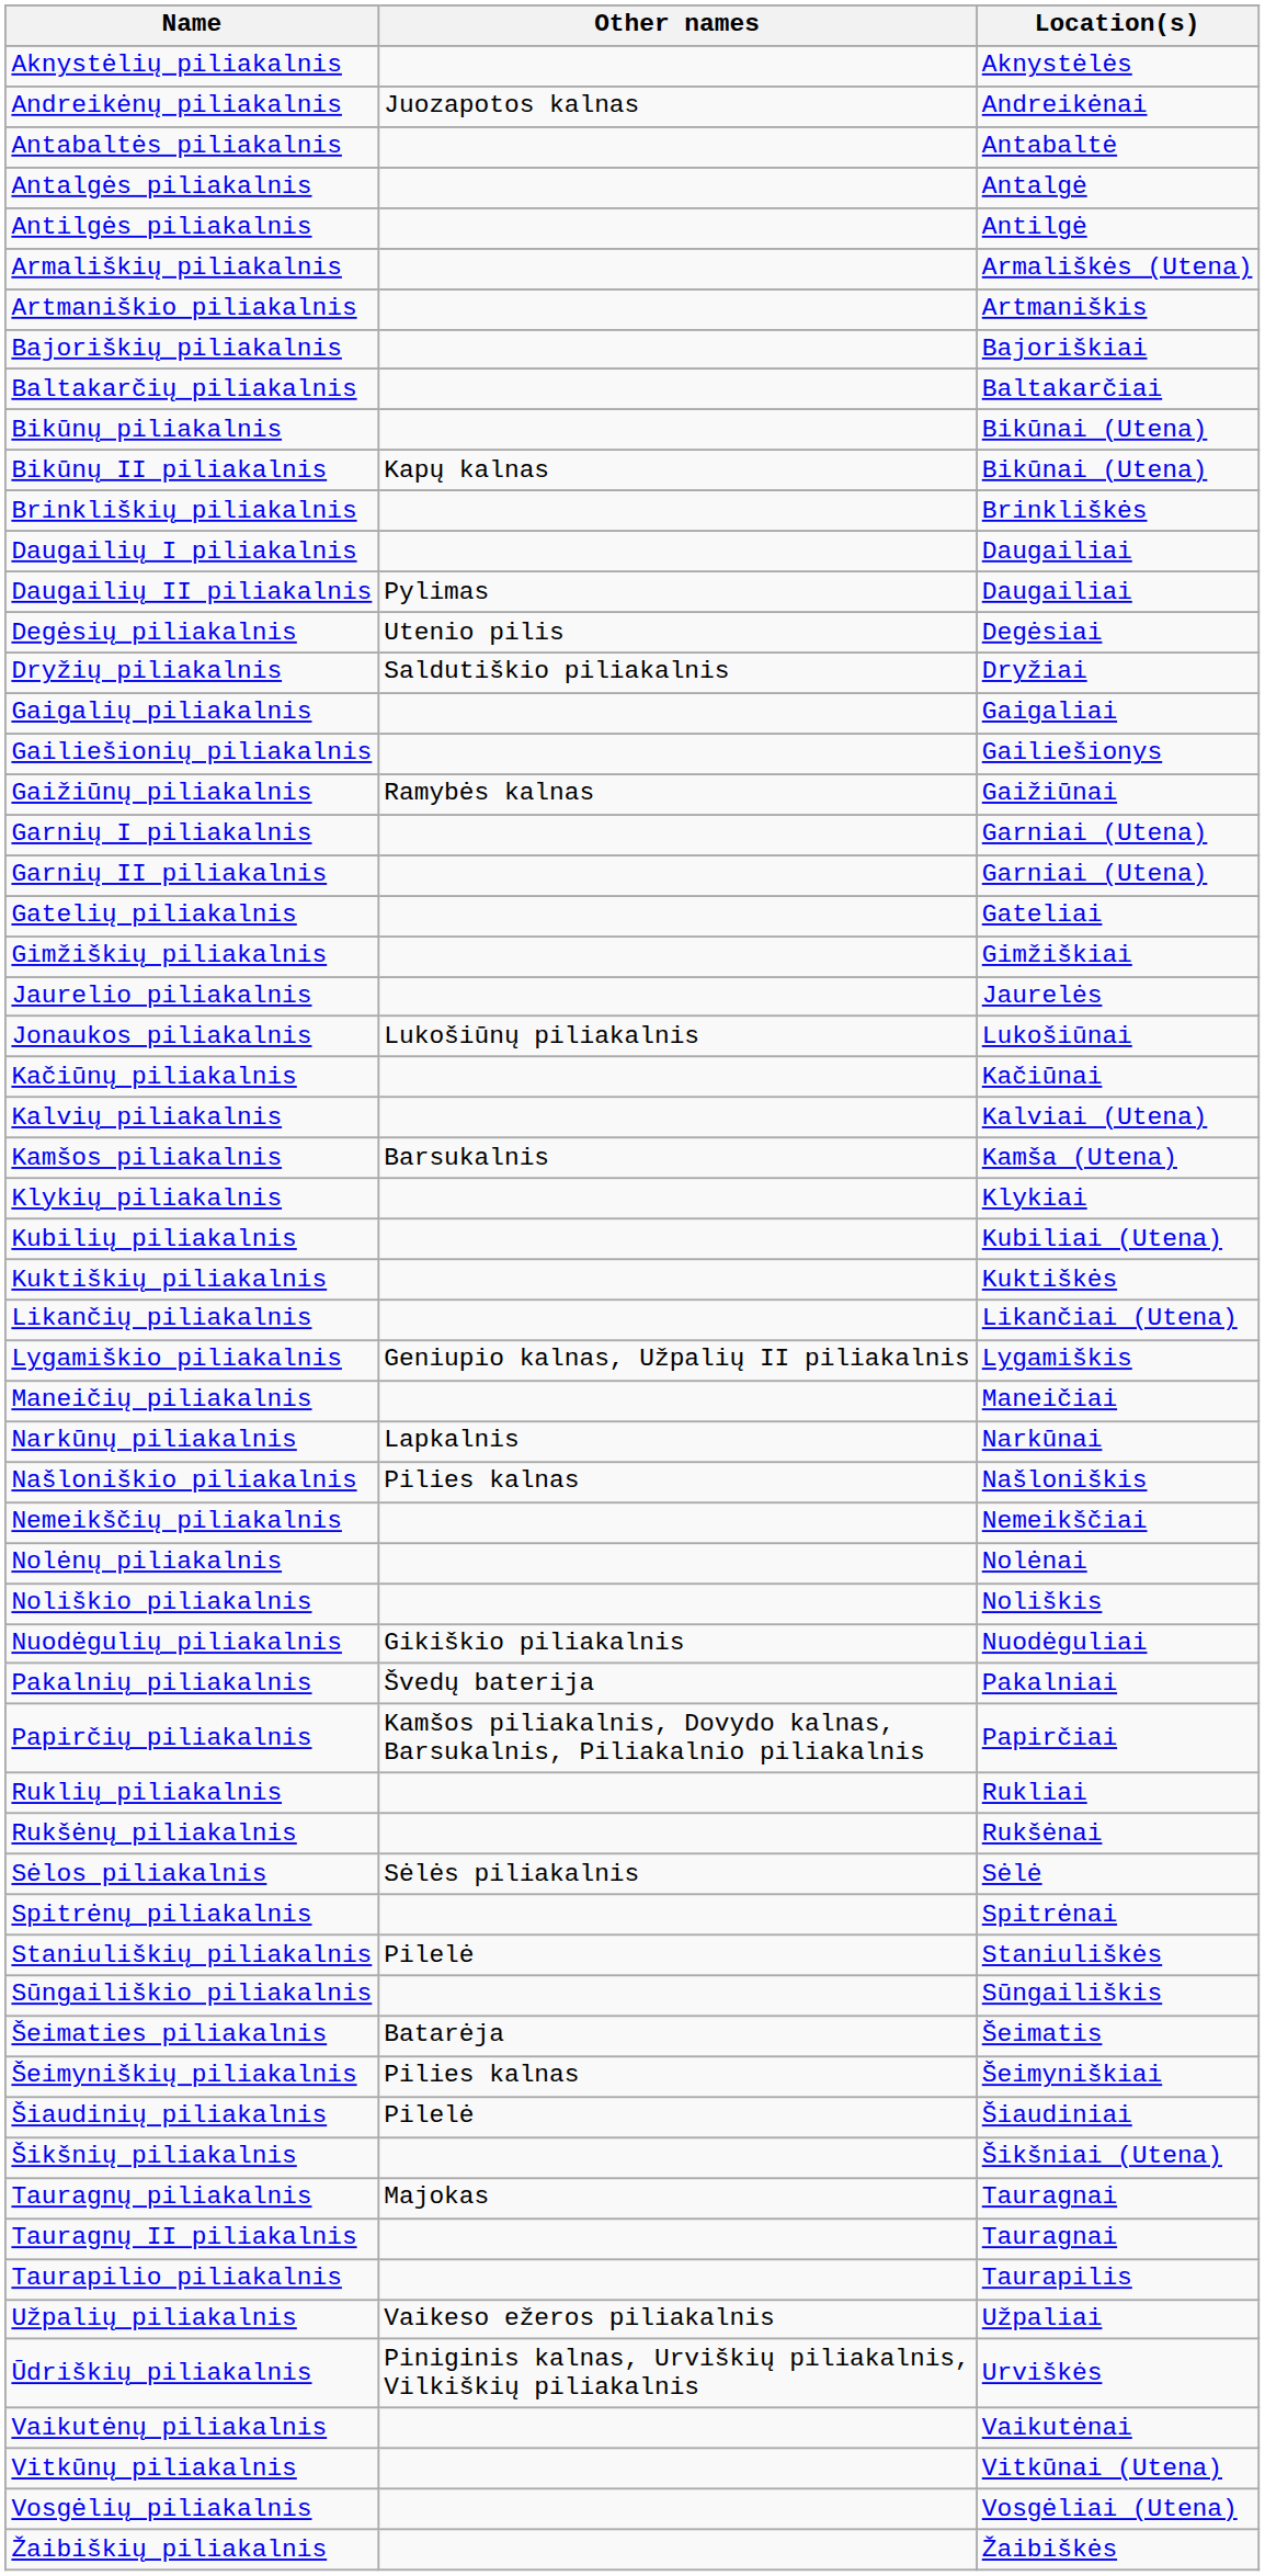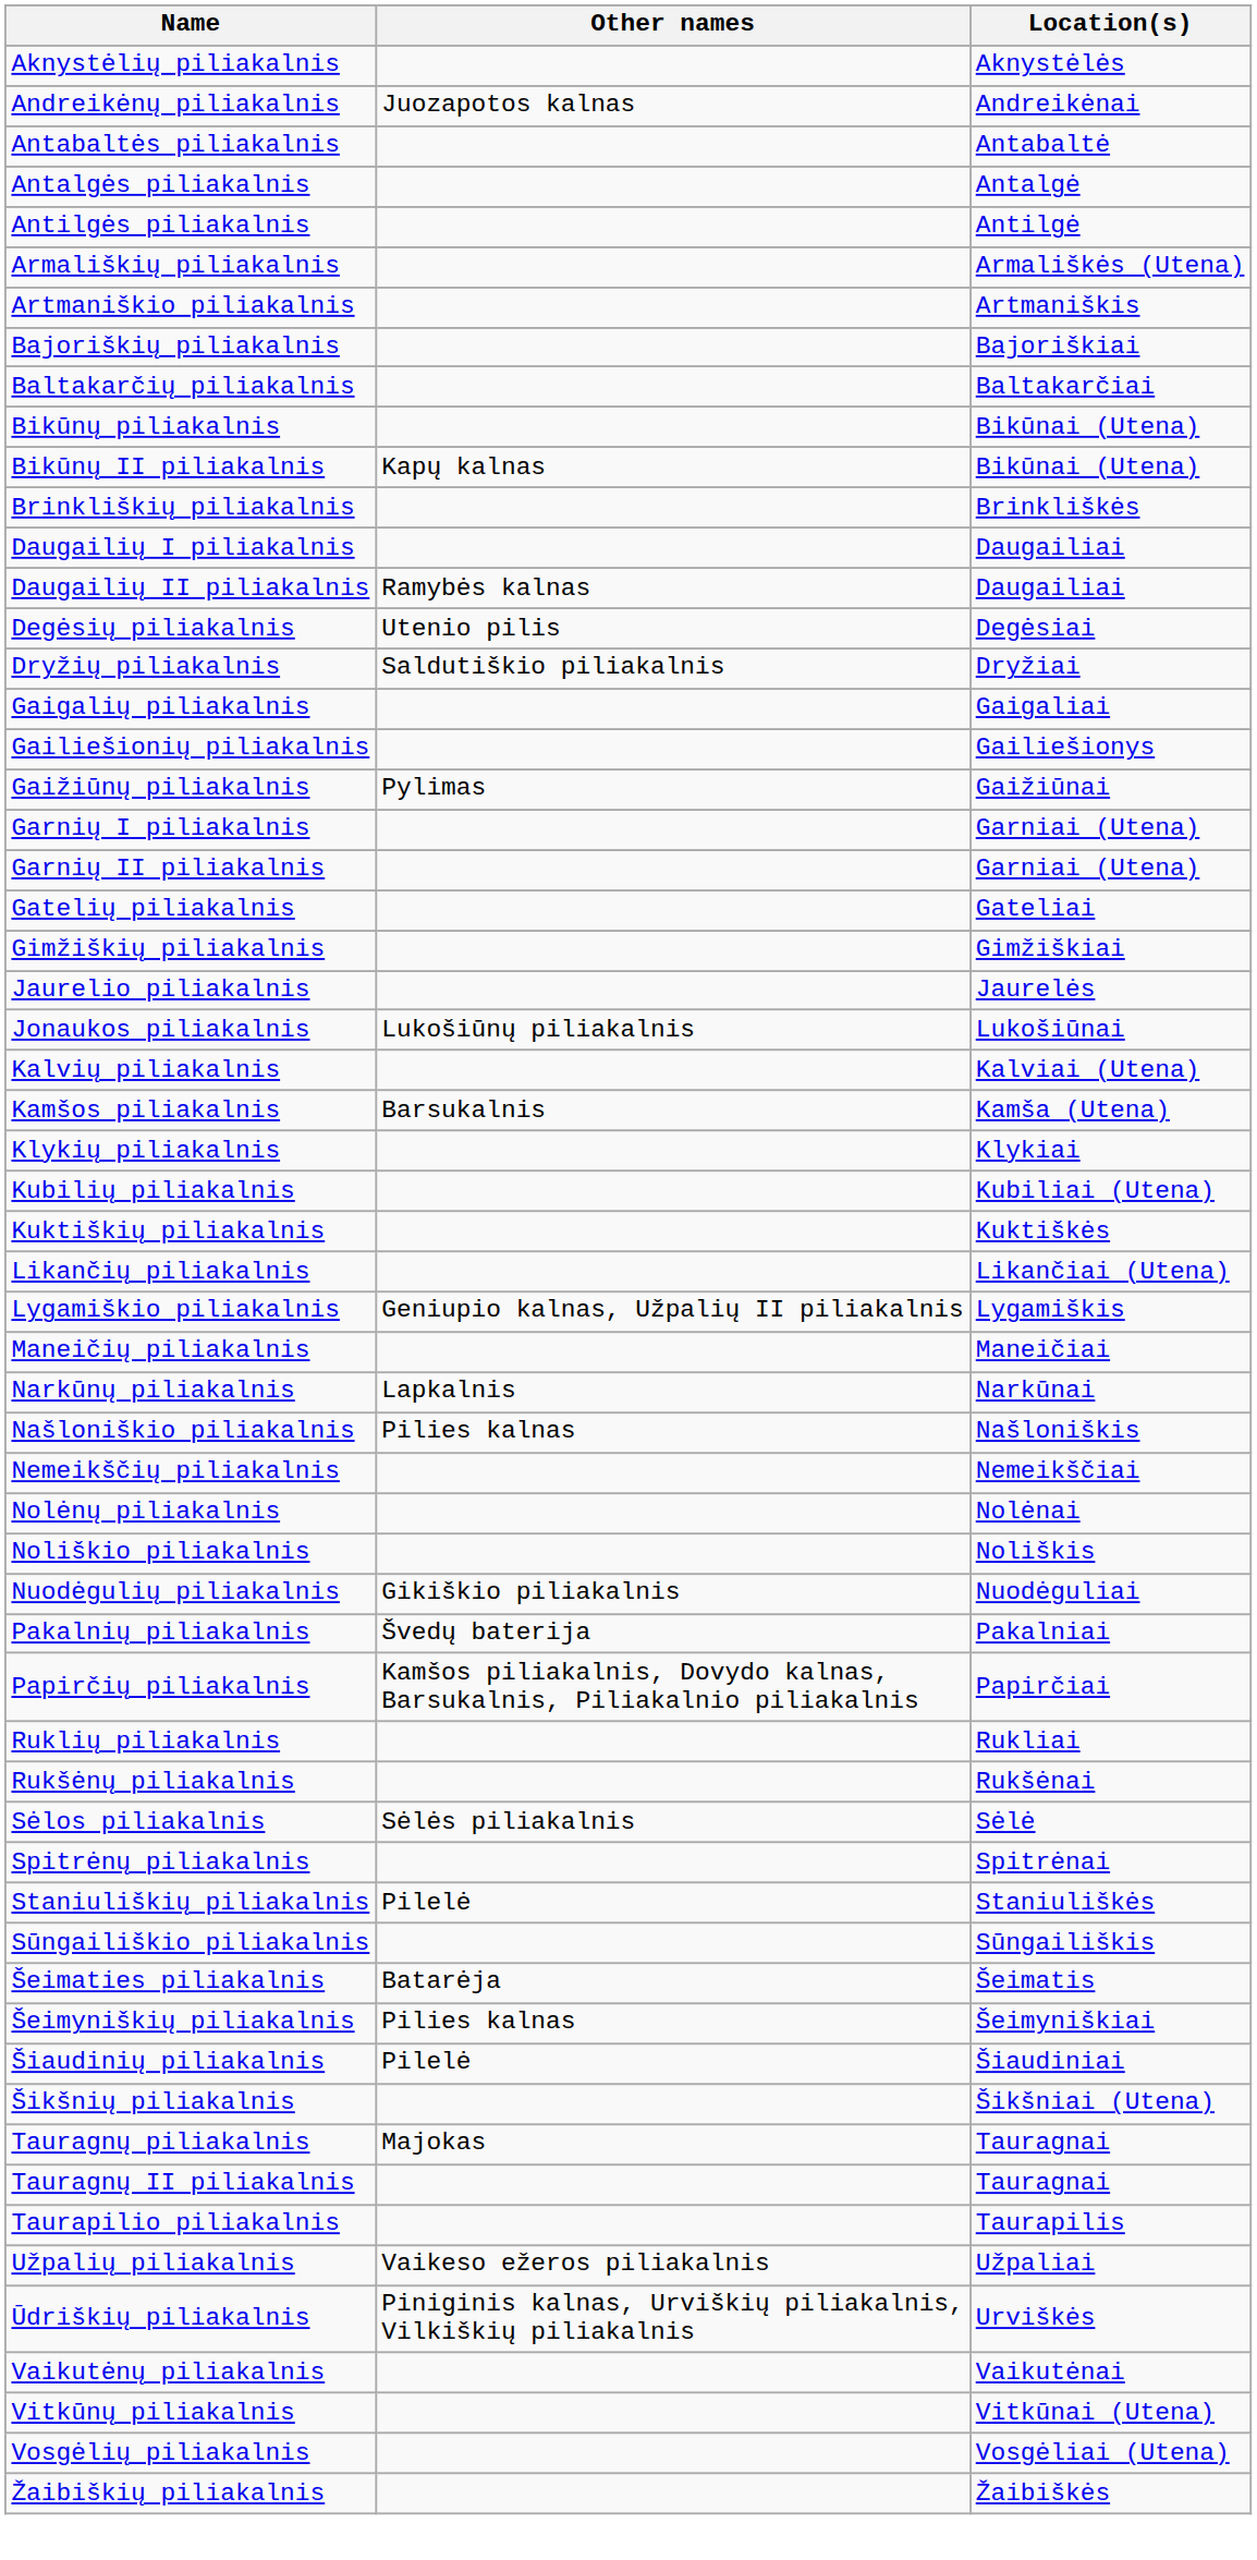 <table class="wikitable" style="font-size: 95%;">
 <tr>
 <th>Name</th>
 <th>Other names</th>
 <th>Location(s)</th>
 </tr>
 <tr>
 <td><a href='#'>Aknystėlių piliakalnis</a></td>
 <td></td>
 <td><a href='#'>Aknystėlės</a></td>
 </tr>
 <tr>
 <td><a href='#'>Andreikėnų piliakalnis</a></td>
 <td>Juozapotos kalnas</td>
 <td><a href='#'>Andreikėnai</a></td>
 </tr>
 <tr>
 <td><a href='#'>Antabaltės piliakalnis</a></td>
 <td></td>
 <td><a href='#'>Antabaltė</a></td>
 </tr>
 <tr>
 <td><a href='#'>Antalgės piliakalnis</a></td>
 <td></td>
 <td><a href='#'>Antalgė</a></td>
 </tr>
 <tr>
 <td><a href='#'>Antilgės piliakalnis</a></td>
 <td></td>
 <td><a href='#'>Antilgė</a></td>
 </tr>
 <tr>
 <td><a href='#'>Armališkių piliakalnis</a></td>
 <td></td>
 <td><a href='#'>Armališkės (Utena)</a></td>
 </tr>
 <tr>
 <td><a href='#'>Artmaniškio piliakalnis</a></td>
 <td></td>
 <td><a href='#'>Artmaniškis</a></td>
 </tr>
 <tr>
 <td><a href='#'>Bajoriškių piliakalnis</a></td>
 <td></td>
 <td><a href='#'>Bajoriškiai</a></td>
 </tr>
 <tr>
 <td><a href='#'>Baltakarčių piliakalnis</a></td>
 <td></td>
 <td><a href='#'>Baltakarčiai</a></td>
 </tr>
 <tr>
 <td><a href='#'>Bikūnų piliakalnis</a></td>
 <td></td>
 <td><a href='#'>Bikūnai (Utena)</a></td>
 </tr>
 <tr>
 <td><a href='#'>Bikūnų II piliakalnis</a></td>
 <td>Kapų kalnas</td>
 <td><a href='#'>Bikūnai (Utena)</a></td>
 </tr>
 <tr>
 <td><a href='#'>Brinkliškių piliakalnis</a></td>
 <td></td>
 <td><a href='#'>Brinkliškės</a></td>
 </tr>
 <tr>
 <td><a href='#'>Daugailių I piliakalnis</a></td>
 <td></td>
 <td><a href='#'>Daugailiai</a></td>
 </tr>
 <tr>
 <td><a href='#'>Daugailių II piliakalnis</a></td>
-<td>Pylimas</td>
+<td>Ramybės kalnas</td>
 <td><a href='#'>Daugailiai</a></td>
 </tr>
 <tr>
 <td><a href='#'>Degėsių piliakalnis</a></td>
 <td>Utenio pilis</td>
 <td><a href='#'>Degėsiai</a></td>
 </tr>
 <tr>
 <td><a href='#'>Dryžių piliakalnis</a></td>
 <td>Saldutiškio piliakalnis</td>
 <td><a href='#'>Dryžiai</a></td>
 </tr>
 <tr>
 <td><a href='#'>Gaigalių piliakalnis</a></td>
 <td></td>
 <td><a href='#'>Gaigaliai</a></td>
 </tr>
 <tr>
 <td><a href='#'>Gailiešionių piliakalnis</a></td>
 <td></td>
 <td><a href='#'>Gailiešionys</a></td>
 </tr>
 <tr>
 <td><a href='#'>Gaižiūnų piliakalnis</a></td>
-<td>Ramybės kalnas</td>
+<td>Pylimas</td>
 <td><a href='#'>Gaižiūnai</a></td>
 </tr>
 <tr>
 <td><a href='#'>Garnių I piliakalnis</a></td>
 <td></td>
 <td><a href='#'>Garniai (Utena)</a></td>
 </tr>
 <tr>
 <td><a href='#'>Garnių II piliakalnis</a></td>
 <td></td>
 <td><a href='#'>Garniai (Utena)</a></td>
 </tr>
 <tr>
 <td><a href='#'>Gatelių piliakalnis</a></td>
 <td></td>
 <td><a href='#'>Gateliai</a></td>
 </tr>
 <tr>
 <td><a href='#'>Gimžiškių piliakalnis</a></td>
 <td></td>
 <td><a href='#'>Gimžiškiai</a></td>
 </tr>
 <tr>
 <td><a href='#'>Jaurelio piliakalnis</a></td>
 <td></td>
 <td><a href='#'>Jaurelės</a></td>
 </tr>
 <tr>
 <td><a href='#'>Jonaukos piliakalnis</a></td>
 <td>Lukošiūnų piliakalnis</td>
 <td><a href='#'>Lukošiūnai</a></td>
-</tr>
-<tr>
-<td><a href='#'>Kačiūnų piliakalnis</a></td>
-<td></td>
-<td><a href='#'>Kačiūnai</a></td>
 </tr>
 <tr>
 <td><a href='#'>Kalvių piliakalnis</a></td>
 <td></td>
 <td><a href='#'>Kalviai (Utena)</a></td>
 </tr>
 <tr>
 <td><a href='#'>Kamšos piliakalnis</a></td>
 <td>Barsukalnis</td>
 <td><a href='#'>Kamša (Utena)</a></td>
 </tr>
 <tr>
 <td><a href='#'>Klykių piliakalnis</a></td>
 <td></td>
 <td><a href='#'>Klykiai</a></td>
 </tr>
 <tr>
 <td><a href='#'>Kubilių piliakalnis</a></td>
 <td></td>
 <td><a href='#'>Kubiliai (Utena)</a></td>
 </tr>
 <tr>
 <td><a href='#'>Kuktiškių piliakalnis</a></td>
 <td></td>
 <td><a href='#'>Kuktiškės</a></td>
 </tr>
 <tr>
 <td><a href='#'>Likančių piliakalnis</a></td>
 <td></td>
 <td><a href='#'>Likančiai (Utena)</a></td>
 </tr>
 <tr>
 <td><a href='#'>Lygamiškio piliakalnis</a></td>
 <td>Geniupio kalnas, Užpalių II piliakalnis</td>
 <td><a href='#'>Lygamiškis</a></td>
 </tr>
 <tr>
 <td><a href='#'>Maneičių piliakalnis</a></td>
 <td></td>
 <td><a href='#'>Maneičiai</a></td>
 </tr>
 <tr>
 <td><a href='#'>Narkūnų piliakalnis</a></td>
 <td>Lapkalnis</td>
 <td><a href='#'>Narkūnai</a></td>
 </tr>
 <tr>
 <td><a href='#'>Našloniškio piliakalnis</a></td>
 <td>Pilies kalnas</td>
 <td><a href='#'>Našloniškis</a></td>
 </tr>
 <tr>
 <td><a href='#'>Nemeikščių piliakalnis</a></td>
 <td></td>
 <td><a href='#'>Nemeikščiai</a></td>
 </tr>
 <tr>
 <td><a href='#'>Nolėnų piliakalnis</a></td>
 <td></td>
 <td><a href='#'>Nolėnai</a></td>
 </tr>
 <tr>
 <td><a href='#'>Noliškio piliakalnis</a></td>
 <td></td>
 <td><a href='#'>Noliškis</a></td>
 </tr>
 <tr>
 <td><a href='#'>Nuodėgulių piliakalnis</a></td>
 <td>Gikiškio piliakalnis</td>
 <td><a href='#'>Nuodėguliai</a></td>
 </tr>
 <tr>
 <td><a href='#'>Pakalnių piliakalnis</a></td>
 <td>Švedų baterija</td>
 <td><a href='#'>Pakalniai</a></td>
 </tr>
 <tr>
 <td><a href='#'>Papirčių piliakalnis</a></td>
 <td>Kamšos piliakalnis, Dovydo kalnas, <br>Barsukalnis, Piliakalnio piliakalnis</td>
 <td><a href='#'>Papirčiai</a></td>
 </tr>
 <tr>
 <td><a href='#'>Ruklių piliakalnis</a></td>
 <td></td>
 <td><a href='#'>Rukliai</a></td>
 </tr>
 <tr>
 <td><a href='#'>Rukšėnų piliakalnis</a></td>
 <td></td>
 <td><a href='#'>Rukšėnai</a></td>
 </tr>
 <tr>
 <td><a href='#'>Sėlos piliakalnis</a></td>
 <td>Sėlės piliakalnis</td>
 <td><a href='#'>Sėlė</a></td>
 </tr>
 <tr>
 <td><a href='#'>Spitrėnų piliakalnis</a></td>
 <td></td>
 <td><a href='#'>Spitrėnai</a></td>
 </tr>
 <tr>
 <td><a href='#'>Staniuliškių piliakalnis</a></td>
 <td>Pilelė</td>
 <td><a href='#'>Staniuliškės</a></td>
 </tr>
 <tr>
 <td><a href='#'>Sūngailiškio piliakalnis</a></td>
 <td></td>
 <td><a href='#'>Sūngailiškis</a></td>
 </tr>
 <tr>
 <td><a href='#'>Šeimaties piliakalnis</a></td>
 <td>Batarėja</td>
 <td><a href='#'>Šeimatis</a></td>
 </tr>
 <tr>
 <td><a href='#'>Šeimyniškių piliakalnis</a></td>
 <td>Pilies kalnas</td>
 <td><a href='#'>Šeimyniškiai</a></td>
 </tr>
 <tr>
 <td><a href='#'>Šiaudinių piliakalnis</a></td>
 <td>Pilelė</td>
 <td><a href='#'>Šiaudiniai</a></td>
 </tr>
 <tr>
 <td><a href='#'>Šikšnių piliakalnis</a></td>
 <td></td>
 <td><a href='#'>Šikšniai (Utena)</a></td>
 </tr>
 <tr>
 <td><a href='#'>Tauragnų piliakalnis</a></td>
 <td>Majokas</td>
 <td><a href='#'>Tauragnai</a></td>
 </tr>
 <tr>
 <td><a href='#'>Tauragnų II piliakalnis</a></td>
 <td></td>
 <td><a href='#'>Tauragnai</a></td>
 </tr>
 <tr>
 <td><a href='#'>Taurapilio piliakalnis</a></td>
 <td></td>
 <td><a href='#'>Taurapilis</a></td>
 </tr>
 <tr>
 <td><a href='#'>Užpalių piliakalnis</a></td>
 <td>Vaikeso ežeros piliakalnis</td>
 <td><a href='#'>Užpaliai</a></td>
 </tr>
 <tr>
 <td><a href='#'>Ūdriškių piliakalnis</a></td>
 <td>Piniginis kalnas, Urviškių piliakalnis, <br>Vilkiškių piliakalnis</td>
 <td><a href='#'>Urviškės</a></td>
 </tr>
 <tr>
 <td><a href='#'>Vaikutėnų piliakalnis</a></td>
 <td></td>
 <td><a href='#'>Vaikutėnai</a></td>
 </tr>
 <tr>
 <td><a href='#'>Vitkūnų piliakalnis</a></td>
 <td></td>
 <td><a href='#'>Vitkūnai (Utena)</a></td>
 </tr>
 <tr>
 <td><a href='#'>Vosgėlių piliakalnis</a></td>
 <td></td>
 <td><a href='#'>Vosgėliai (Utena)</a></td>
 </tr>
 <tr>
 <td><a href='#'>Žaibiškių piliakalnis</a></td>
 <td></td>
 <td><a href='#'>Žaibiškės</a></td>
 </tr>
 </table>
